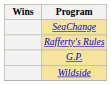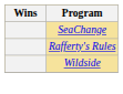 <table class="wikitable plainrowheaders" rowspan=2 style="text-align: center; background: #f6e39c">
 <tr>
 <th scope="col" style="width:55px;">Wins</th>
 <th scope="col">Program</th>
 </tr>
 <tr>
 <th scope="row"></th>
 <td><em><a href='#'>SeaChange</a></em></td>
 </tr>
 <tr>
 <th scope="row"></th>
 <td><em><a href='#'>Rafferty's Rules</a></em></td>
 </tr>
 <tr>
 <th scope="row"></th>
-<td><em><a href='#'>G.P.</a></em></td>
-</tr>
-<tr>
-<th scope="row"></th>
 <td><em><a href='#'>Wildside</a></em></td>
 </tr>
 <tr>
 </tr>
 </table>
